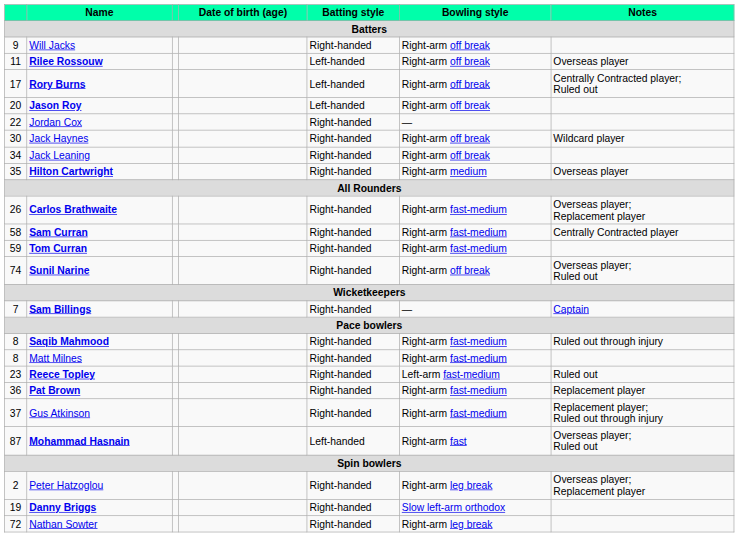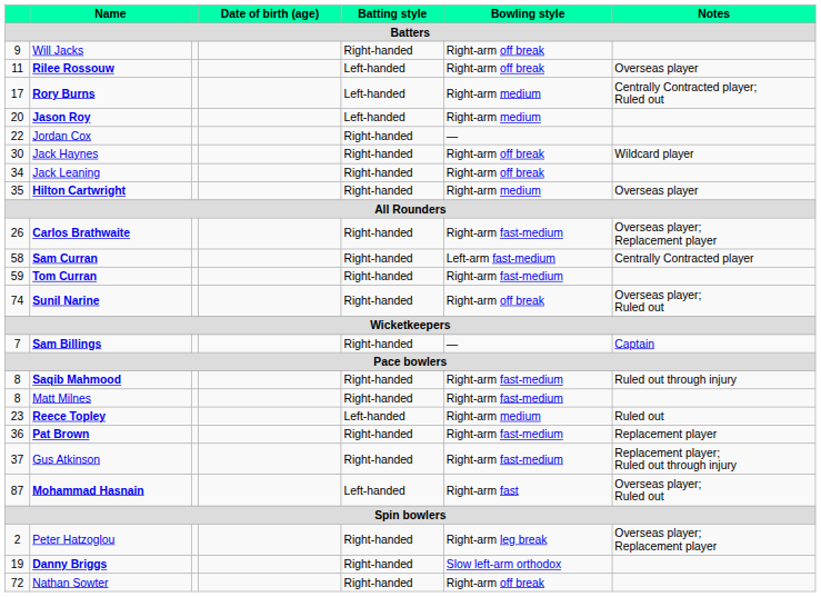 <table class="wikitable" style="font-size:95%;" width="85%">
 <tr>
 <th style="background:#00FFAA; color:black"></th>
 <th style="background:#00FFAA; color:black">Name</th>
 <th style="background:#00FFAA; color:black"></th>
 <th style="background:#00FFAA; color:black">Date of birth (age)</th>
 <th style="background:#00FFAA; color:black">Batting style</th>
 <th style="background:#00FFAA; color:black">Bowling style</th>
 <th style="background:#00FFAA; color:black">Notes</th>
 </tr>
 <tr>
 <th colspan="7" style="background: #DCDCDC" align=right>Batters</th>
 </tr>
 <tr>
 <td style="text-align:center">9</td>
 <td><a href='#'>Will Jacks</a></td>
 <td style="text-align:center"></td>
 <td></td>
 <td>Right-handed</td>
 <td>Right-arm <a href='#'>off break</a></td>
 <td></td>
 </tr>
 <tr>
 <td style="text-align:center">11</td>
 <td><strong><a href='#'>Rilee Rossouw</a></strong></td>
 <td style="text-align:center"></td>
 <td></td>
 <td>Left-handed</td>
 <td>Right-arm <a href='#'>off break</a></td>
 <td>Overseas player</td>
 </tr>
 <tr>
 <td style="text-align:center">17</td>
 <td><strong><a href='#'>Rory Burns</a></strong></td>
 <td style="text-align:center"></td>
 <td></td>
 <td>Left-handed</td>
-<td>Right-arm <a href='#'>off break</a></td>
+<td>Right-arm <a href='#'>medium</a></td>
 <td>Centrally Contracted player; <br> Ruled out</td>
 </tr>
 <tr>
 <td style="text-align:center">20</td>
 <td><strong><a href='#'>Jason Roy</a></strong></td>
 <td style="text-align:center"></td>
 <td></td>
 <td>Left-handed</td>
-<td>Right-arm <a href='#'>off break</a></td>
+<td>Right-arm <a href='#'>medium</a></td>
 <td></td>
 </tr>
 <tr>
 <td style="text-align:center">22</td>
 <td><a href='#'>Jordan Cox</a></td>
 <td style="text-align:center"></td>
 <td></td>
 <td>Right-handed</td>
 <td>—</td>
 <td></td>
 </tr>
 <tr>
 <td style="text-align:center">30</td>
 <td><a href='#'>Jack Haynes</a></td>
 <td style="text-align:center"></td>
 <td></td>
 <td>Right-handed</td>
 <td>Right-arm <a href='#'>off break</a></td>
 <td>Wildcard player</td>
 </tr>
 <tr>
 <td style="text-align:center">34</td>
 <td><a href='#'>Jack Leaning</a></td>
 <td style="text-align:center"></td>
 <td></td>
 <td>Right-handed</td>
 <td>Right-arm <a href='#'>off break</a></td>
 <td></td>
 </tr>
 <tr>
 <td style="text-align:center">35</td>
 <td><strong><a href='#'>Hilton Cartwright</a></strong></td>
 <td style="text-align:center"></td>
 <td></td>
 <td>Right-handed</td>
 <td>Right-arm <a href='#'>medium</a></td>
 <td>Overseas player</td>
 </tr>
 <tr>
 <th colspan="7" style="background: #DCDCDC" align=right>All Rounders</th>
 </tr>
 <tr>
 <td style="text-align:center">26</td>
 <td><strong><a href='#'>Carlos Brathwaite</a></strong></td>
 <td style="text-align:center"></td>
 <td></td>
 <td>Right-handed</td>
 <td>Right-arm <a href='#'>fast-medium</a></td>
 <td>Overseas player; <br> Replacement player</td>
 </tr>
 <tr>
 <td style="text-align:center">58</td>
 <td><strong><a href='#'>Sam Curran</a></strong></td>
 <td style="text-align:center"></td>
 <td></td>
 <td>Right-handed</td>
-<td>Right-arm <a href='#'>fast-medium</a></td>
+<td>Left-arm <a href='#'>fast-medium</a></td>
 <td>Centrally Contracted player</td>
 </tr>
 <tr>
 <td style="text-align:center">59</td>
 <td><strong><a href='#'>Tom Curran</a></strong></td>
 <td style="text-align:center"></td>
 <td></td>
 <td>Right-handed</td>
 <td>Right-arm <a href='#'>fast-medium</a></td>
 <td></td>
 </tr>
 <tr>
 <td style="text-align:center">74</td>
 <td><strong><a href='#'>Sunil Narine</a></strong></td>
 <td style="text-align:center"></td>
 <td></td>
 <td>Right-handed</td>
 <td>Right-arm <a href='#'>off break</a></td>
 <td>Overseas player; <br> Ruled out</td>
 </tr>
 <tr>
 <th colspan="7" style="background: #DCDCDC" align=right>Wicketkeepers</th>
 </tr>
 <tr>
 <td style="text-align:center">7</td>
 <td><strong><a href='#'>Sam Billings</a></strong></td>
 <td style="text-align:center"></td>
 <td></td>
 <td>Right-handed</td>
 <td>—</td>
 <td><a href='#'>Captain</a></td>
 </tr>
 <tr>
 <th colspan="7" style="background: #DCDCDC" align=right>Pace bowlers</th>
 </tr>
 <tr>
 <td style="text-align:center">8</td>
 <td><strong><a href='#'>Saqib Mahmood</a></strong></td>
 <td style="text-align:center"></td>
 <td></td>
 <td>Right-handed</td>
 <td>Right-arm <a href='#'>fast-medium</a></td>
 <td>Ruled out through injury</td>
 </tr>
 <tr>
 <td style="text-align:center">8</td>
 <td><a href='#'>Matt Milnes</a></td>
 <td style="text-align:center"></td>
 <td></td>
 <td>Right-handed</td>
 <td>Right-arm <a href='#'>fast-medium</a></td>
 <td></td>
 </tr>
 <tr>
 <td style="text-align:center">23</td>
 <td><strong><a href='#'>Reece Topley</a></strong></td>
 <td style="text-align:center"></td>
 <td></td>
-<td>Right-handed</td>
-<td>Left-arm <a href='#'>fast-medium</a></td>
+<td>Left-handed</td>
+<td>Right-arm <a href='#'>medium</a></td>
 <td>Ruled out</td>
 </tr>
 <tr>
 <td style="text-align:center">36</td>
 <td><strong><a href='#'>Pat Brown</a></strong></td>
 <td style="text-align:center"></td>
 <td></td>
 <td>Right-handed</td>
 <td>Right-arm <a href='#'>fast-medium</a></td>
 <td>Replacement player</td>
 </tr>
 <tr>
 <td style="text-align:center">37</td>
 <td><a href='#'>Gus Atkinson</a></td>
 <td style="text-align:center"></td>
 <td></td>
 <td>Right-handed</td>
 <td>Right-arm <a href='#'>fast-medium</a></td>
 <td>Replacement player; <br> Ruled out through injury</td>
 </tr>
 <tr>
 <td style="text-align:center">87</td>
 <td><strong><a href='#'>Mohammad Hasnain</a></strong></td>
 <td style="text-align:center"></td>
 <td></td>
 <td>Left-handed</td>
 <td>Right-arm <a href='#'>fast</a></td>
 <td>Overseas player; <br> Ruled out</td>
 </tr>
 <tr>
 <th colspan="7" style="background: #DCDCDC" align=right>Spin bowlers</th>
 </tr>
 <tr>
 <td style="text-align:center">2</td>
 <td><a href='#'>Peter Hatzoglou</a></td>
 <td style="text-align:center"></td>
 <td></td>
 <td>Right-handed</td>
 <td>Right-arm <a href='#'>leg break</a></td>
 <td>Overseas player; <br> Replacement player</td>
 </tr>
 <tr>
 <td style="text-align:center">19</td>
 <td><strong><a href='#'>Danny Briggs</a></strong></td>
 <td style="text-align:center"></td>
 <td></td>
 <td>Right-handed</td>
 <td><a href='#'>Slow left-arm orthodox</a></td>
 <td></td>
 </tr>
 <tr>
 <td style="text-align:center">72</td>
 <td><a href='#'>Nathan Sowter</a></td>
 <td style="text-align:center"></td>
 <td></td>
 <td>Right-handed</td>
-<td>Right-arm <a href='#'>leg break</a></td>
+<td>Right-arm <a href='#'>off break</a></td>
 <td></td>
 </tr>
 </table>
